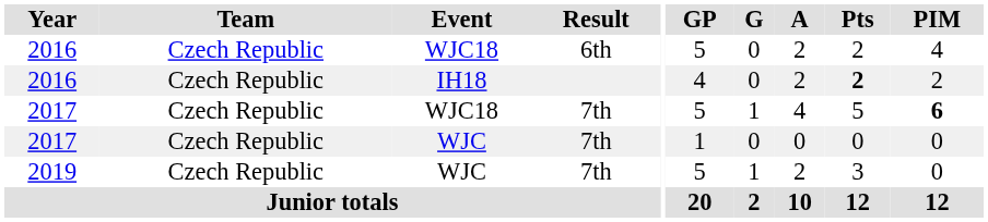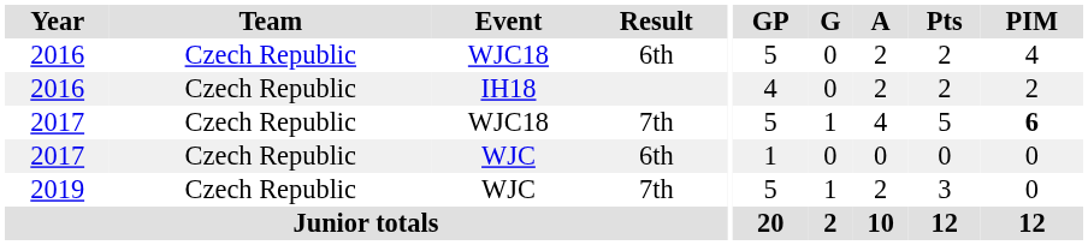 <table border="0" cellpadding="1" cellspacing="0" ID="Table3" style="text-align:center; width:40em">
 <tr ALIGN="center" bgcolor="#e0e0e0">
 <th>Year</th>
 <th>Team</th>
 <th>Event</th>
 <th>Result</th>
 <th rowspan="102" bgcolor="#ffffff"></th>
 <th>GP</th>
 <th>G</th>
 <th>A</th>
 <th>Pts</th>
 <th>PIM</th>
 </tr>
 <tr>
 <td><a href='#'>2016</a></td>
 <td><a href='#'>Czech Republic</a></td>
 <td><a href='#'>WJC18</a></td>
 <td>6th</td>
 <td>5</td>
 <td>0</td>
 <td>2</td>
 <td>2</td>
 <td>4</td>
 </tr>
 <tr bgcolor="#f0f0f0">
 <td><a href='#'>2016</a></td>
 <td>Czech Republic</td>
 <td><a href='#'>IH18</a></td>
 <td></td>
 <td>4</td>
 <td>0</td>
 <td>2</td>
-<td><strong>2</strong></td>
+<td>2</td>
 <td>2</td>
 </tr>
 <tr>
 <td><a href='#'>2017</a></td>
 <td>Czech Republic</td>
 <td>WJC18</td>
 <td>7th</td>
 <td>5</td>
 <td>1</td>
 <td>4</td>
 <td>5</td>
 <td><strong>6</strong></td>
 </tr>
 <tr bgcolor="#f0f0f0">
 <td><a href='#'>2017</a></td>
 <td>Czech Republic</td>
 <td><a href='#'>WJC</a></td>
-<td>7th</td>
+<td>6th</td>
 <td>1</td>
 <td>0</td>
 <td>0</td>
 <td>0</td>
 <td>0</td>
 </tr>
 <tr>
 <td><a href='#'>2019</a></td>
 <td>Czech Republic</td>
 <td>WJC</td>
 <td>7th</td>
 <td>5</td>
 <td>1</td>
 <td>2</td>
 <td>3</td>
 <td>0</td>
 </tr>
 <tr bgcolor="#e0e0e0">
 <th colspan="4">Junior totals</th>
 <th>20</th>
 <th>2</th>
 <th>10</th>
 <th>12</th>
 <th>12</th>
 </tr>
 </table>
